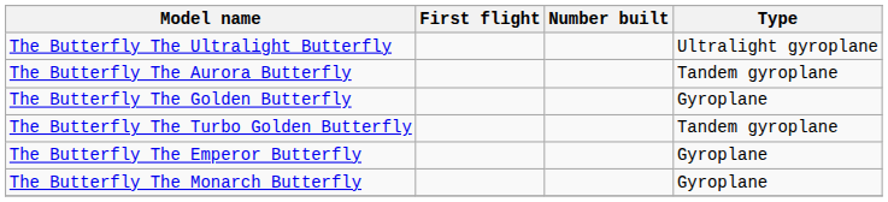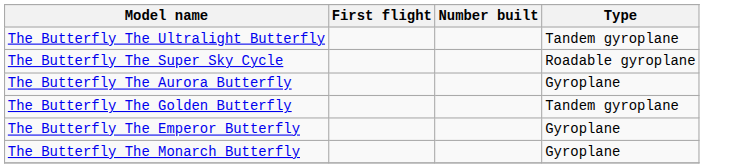 <table class="wikitable">
 <tr>
 </tr>
 <tr>
 <th>Model name</th>
 <th>First flight</th>
 <th>Number built</th>
 <th>Type</th>
 </tr>
 <tr>
 <td align=left><a href='#'>The Butterfly The Ultralight Butterfly</a></td>
 <td align=center></td>
 <td align=center></td>
-<td align=left>Ultralight gyroplane</td>
+<td align=left>Tandem gyroplane</td>
+</tr>
+<tr>
+<td align=left><a href='#'>The Butterfly The Super Sky Cycle</a></td>
+<td align=center></td>
+<td align=center></td>
+<td align=left>Roadable gyroplane</td>
 </tr>
 <tr>
 <td align=left><a href='#'>The Butterfly The Aurora Butterfly</a></td>
 <td align=center></td>
 <td align=center></td>
-<td align=left>Tandem gyroplane</td>
+<td align=left>Gyroplane</td>
 </tr>
 <tr>
 <td align=left><a href='#'>The Butterfly The Golden Butterfly</a></td>
-<td align=center></td>
-<td align=center></td>
-<td align=left>Gyroplane</td>
-</tr>
-<tr>
-<td align=left><a href='#'>The Butterfly The Turbo Golden Butterfly</a></td>
 <td align=center></td>
 <td align=center></td>
 <td align=left>Tandem gyroplane</td>
 </tr>
 <tr>
 <td align=left><a href='#'>The Butterfly The Emperor Butterfly</a></td>
 <td align=center></td>
 <td align=center></td>
 <td align=left>Gyroplane</td>
 </tr>
 <tr>
 <td align=left><a href='#'>The Butterfly The Monarch Butterfly</a></td>
 <td align=center></td>
 <td align=center></td>
 <td align=left>Gyroplane</td>
 </tr>
 <tr>
 </tr>
 </table>
